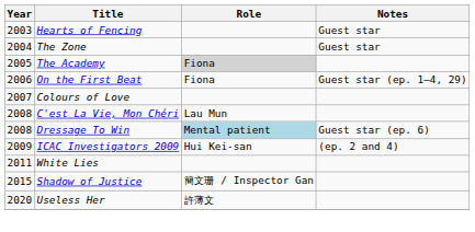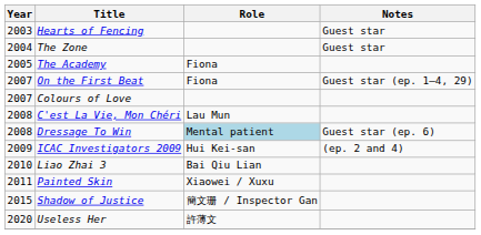 <table class="wikitable sortable">
 <tr>
 <th>Year</th>
 <th>Title</th>
 <th>Role</th>
 <th class="unsortable">Notes</th>
 </tr>
 <tr>
 <td>2003</td>
 <td><em><a href='#'>Hearts of Fencing</a></em></td>
 <td></td>
 <td>Guest star</td>
 </tr>
 <tr>
 <td>2004</td>
 <td><em>The Zone</em></td>
 <td></td>
 <td>Guest star</td>
 </tr>
 <tr>
 <td>2005</td>
 <td><em><a href='#'>The Academy</a></em></td>
-<td style="background: lightgrey;">Fiona</td>
+<td>Fiona</td>
 <td></td>
 </tr>
 <tr>
-<td>2006</td>
+<td>2007</td>
 <td><em><a href='#'>On the First Beat</a></em></td>
 <td>Fiona</td>
 <td>Guest star (ep. 1–4, 29)</td>
 </tr>
 <tr>
 <td>2007</td>
 <td><em>Colours of Love</em></td>
 <td></td>
 <td></td>
 </tr>
 <tr>
 <td>2008</td>
 <td><em><a href='#'>C'est La Vie, Mon Chéri</a></em></td>
 <td>Lau Mun</td>
 <td></td>
 </tr>
 <tr>
 <td>2008</td>
 <td><em><a href='#'>Dressage To Win</a></em></td>
 <td style="background: lightblue;">Mental patient</td>
 <td>Guest star (ep. 6)</td>
 </tr>
 <tr>
 <td>2009</td>
 <td><em><a href='#'>ICAC Investigators 2009</a></em></td>
 <td>Hui Kei-san</td>
 <td>(ep. 2 and 4)</td>
 </tr>
 <tr>
+<td>2010</td>
+<td><em>Liao Zhai 3</em></td>
+<td>Bai Qiu Lian</td>
+<td></td>
+</tr>
+<tr>
 <td>2011</td>
-<td><em>White Lies</em></td>
-<td></td>
+<td><em><a href='#'>Painted Skin</a></em></td>
+<td>Xiaowei / Xuxu</td>
 <td></td>
 </tr>
 <tr>
 <td>2015</td>
 <td><a href='#'><em>Shadow of Justice</em></a></td>
 <td>簡文珊 / Inspector Gan</td>
 <td></td>
 </tr>
 <tr>
 <td>2020</td>
 <td><em>Useless Her</em></td>
 <td>許薄文</td>
 <td></td>
 </tr>
 <tr>
 </tr>
 </table>
